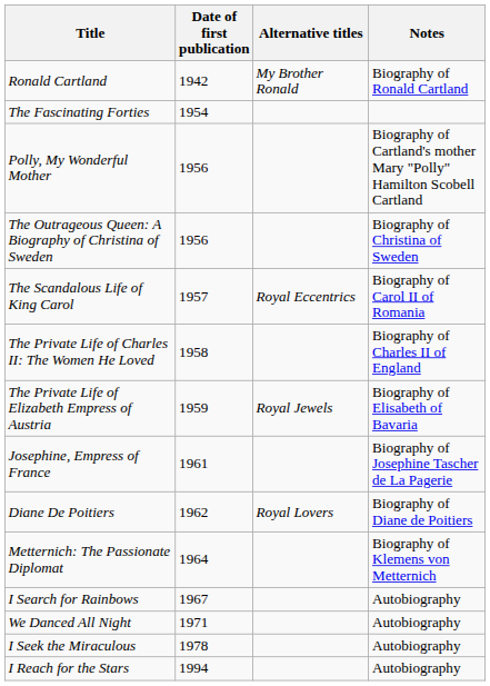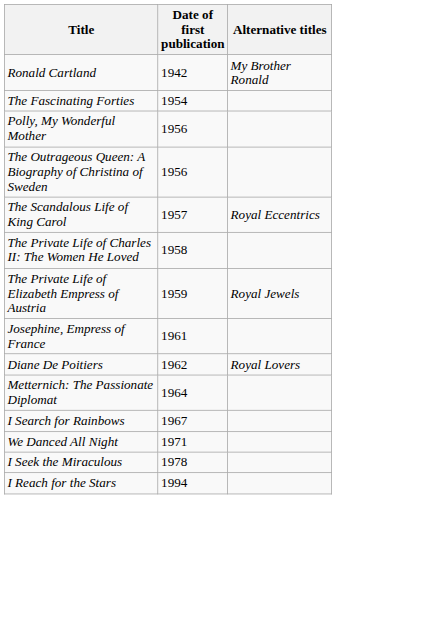 <table class="wikitable plainrowheaders sortable" style="margin-right: 0;">
 <tr>
 <th width="180">Title</th>
 <th width="60">Date of first<br>publication</th>
 <th width="120">Alternative titles</th>
-<th width="120">Notes</th>
 </tr>
 <tr>
 <td><em>Ronald Cartland</em></td>
 <td>1942</td>
 <td><em>My Brother Ronald</em></td>
-<td>Biography of <a href='#'>Ronald Cartland</a></td>
 </tr>
 <tr>
 <td><em>The Fascinating Forties</em></td>
 <td>1954</td>
-<td></td>
 <td></td>
 </tr>
 <tr>
 <td><em>Polly, My Wonderful Mother</em></td>
 <td>1956</td>
 <td></td>
-<td>Biography of Cartland's mother Mary "Polly" Hamilton Scobell Cartland</td>
 </tr>
 <tr>
 <td><em>The Outrageous Queen: A Biography of Christina of Sweden</em></td>
 <td>1956</td>
 <td></td>
-<td>Biography of <a href='#'>Christina of Sweden</a></td>
 </tr>
 <tr>
 <td><em>The Scandalous Life of King Carol</em></td>
 <td>1957</td>
 <td><em>Royal Eccentrics</em></td>
-<td>Biography of <a href='#'>Carol II of Romania</a></td>
 </tr>
 <tr>
 <td><em>The Private Life of Charles II: The Women He Loved</em></td>
 <td>1958</td>
 <td></td>
-<td>Biography of <a href='#'>Charles II of England</a></td>
 </tr>
 <tr>
 <td><em>The Private Life of Elizabeth Empress of Austria</em></td>
 <td>1959</td>
 <td><em>Royal Jewels</em></td>
-<td>Biography of <a href='#'>Elisabeth of Bavaria</a></td>
 </tr>
 <tr>
 <td><em>Josephine, Empress of France</em></td>
 <td>1961</td>
 <td></td>
-<td>Biography of <a href='#'>Josephine Tascher de La Pagerie</a></td>
 </tr>
 <tr>
 <td><em>Diane De Poitiers</em></td>
 <td>1962</td>
 <td><em>Royal Lovers</em></td>
-<td>Biography of <a href='#'>Diane de Poitiers</a></td>
 </tr>
 <tr>
 <td><em>Metternich: The Passionate Diplomat</em></td>
 <td>1964</td>
 <td></td>
-<td>Biography of <a href='#'>Klemens von Metternich</a></td>
 </tr>
 <tr>
 <td><em>I Search for Rainbows</em></td>
 <td>1967</td>
 <td></td>
-<td>Autobiography</td>
 </tr>
 <tr>
 <td><em>We Danced All Night</em></td>
 <td>1971</td>
 <td></td>
-<td>Autobiography</td>
 </tr>
 <tr>
 <td><em>I Seek the Miraculous</em></td>
 <td>1978</td>
 <td></td>
-<td>Autobiography</td>
 </tr>
 <tr>
 <td><em>I Reach for the Stars</em></td>
 <td>1994</td>
 <td></td>
-<td>Autobiography</td>
 </tr>
 </table>
